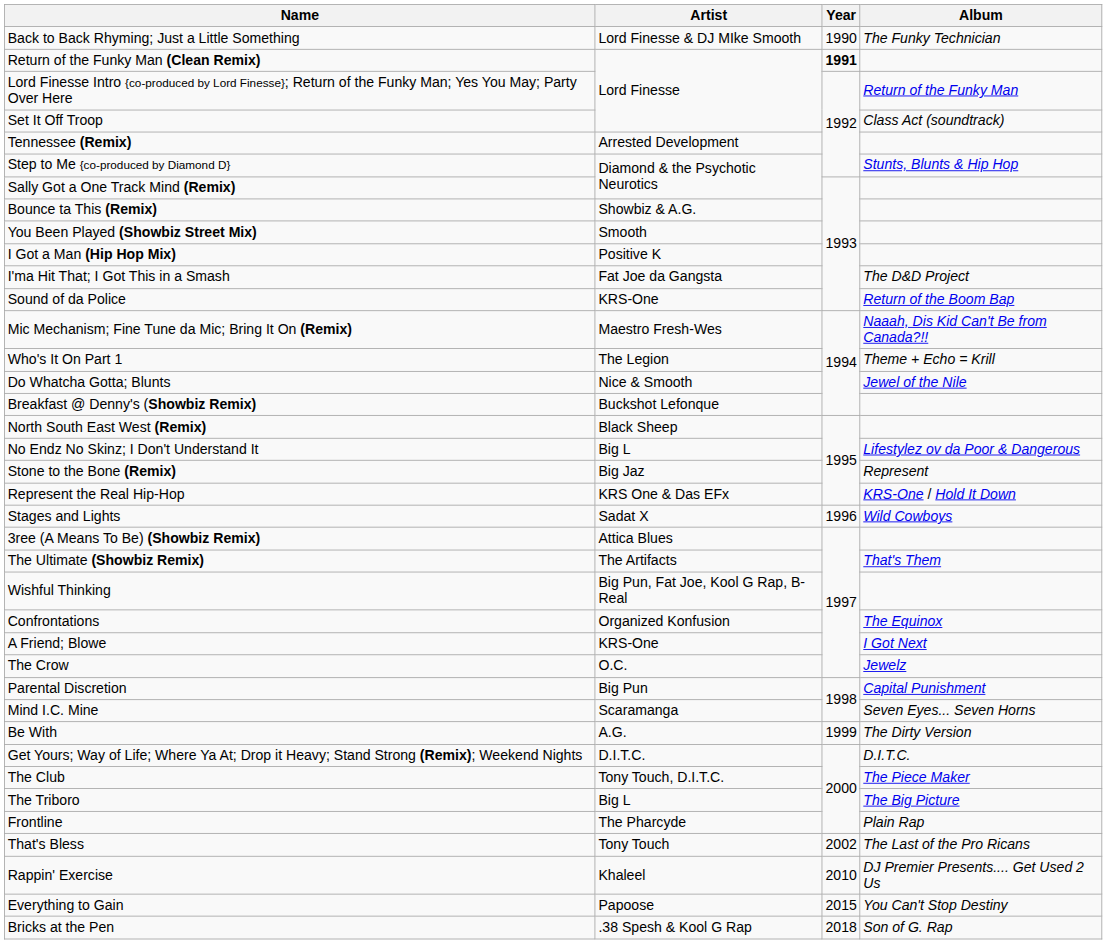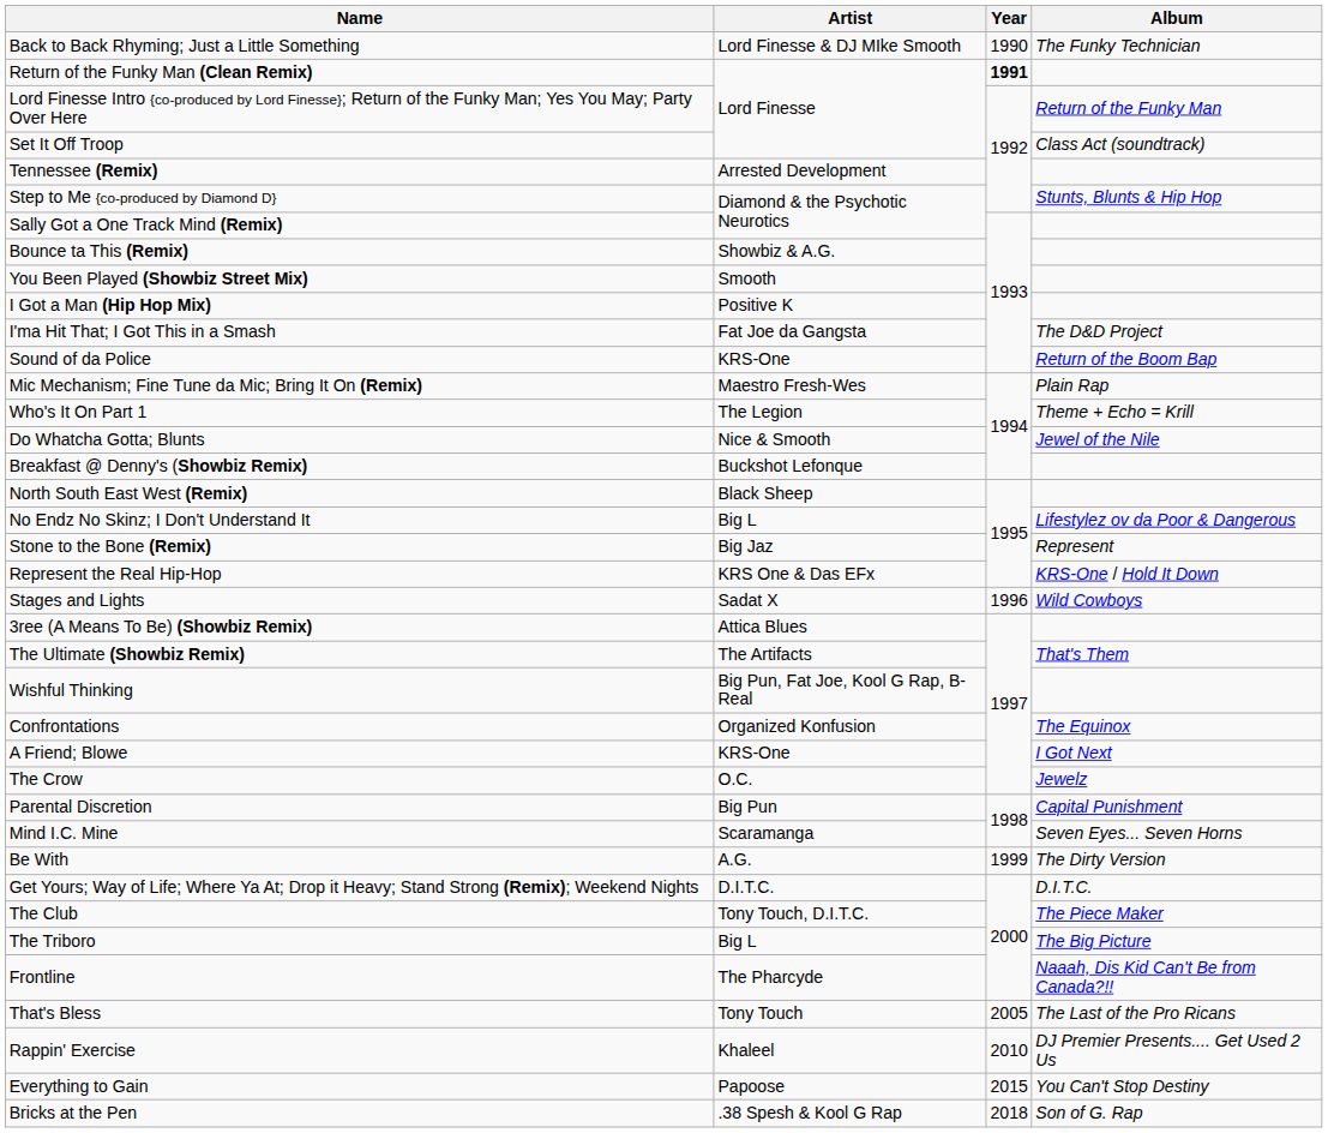 <table class="wikitable">
 <tr>
 <th>Name</th>
 <th>Artist</th>
 <th>Year</th>
 <th>Album</th>
 </tr>
 <tr>
 <td>Back to Back Rhyming; Just a Little Something</td>
 <td>Lord Finesse & DJ MIke Smooth</td>
 <td>1990</td>
 <td><em>The Funky Technician</em></td>
 </tr>
 <tr>
 <td>Return of the Funky Man <strong>(Clean Remix)</strong></td>
 <td rowspan="3">Lord Finesse</td>
 <td><strong>1991</strong></td>
 <td></td>
 </tr>
 <tr>
 <td>Lord Finesse Intro <small>{co-produced by Lord Finesse}</small>; Return of the Funky Man; Yes You May; Party Over Here</td>
 <td rowspan="4">1992</td>
 <td><em><a href='#'>Return of the Funky Man</a></em></td>
 </tr>
 <tr>
 <td>Set It Off Troop</td>
 <td><em>Class Act (soundtrack)</em></td>
 </tr>
 <tr>
 <td>Tennessee <strong>(Remix)</strong></td>
 <td>Arrested Development</td>
 <td></td>
 </tr>
 <tr>
 <td>Step to Me <small>{co-produced by Diamond D}</small></td>
 <td rowspan="2">Diamond & the Psychotic Neurotics</td>
 <td><em><a href='#'>Stunts, Blunts & Hip Hop</a></em></td>
 </tr>
 <tr>
 <td>Sally Got a One Track Mind <strong>(Remix)</strong></td>
 <td rowspan="6">1993</td>
 <td></td>
 </tr>
 <tr>
 <td>Bounce ta This <strong>(Remix)</strong></td>
 <td>Showbiz & A.G.</td>
 <td></td>
 </tr>
 <tr>
 <td>You Been Played <strong>(Showbiz Street Mix)</strong></td>
 <td>Smooth</td>
 <td></td>
 </tr>
 <tr>
 <td>I Got a Man <strong>(Hip Hop Mix)</strong></td>
 <td>Positive K</td>
 <td></td>
 </tr>
 <tr>
 <td>I'ma Hit That; I Got This in a Smash</td>
 <td>Fat Joe da Gangsta</td>
 <td><em>The D&D Project</em></td>
 </tr>
 <tr>
 <td>Sound of da Police</td>
 <td>KRS-One</td>
 <td><em><a href='#'>Return of the Boom Bap</a></em></td>
 </tr>
 <tr>
 <td>Mic Mechanism; Fine Tune da Mic; Bring It On <strong>(Remix)</strong></td>
 <td>Maestro Fresh-Wes</td>
 <td rowspan="4">1994</td>
-<td><em><a href='#'>Naaah, Dis Kid Can't Be from Canada?!!</a></em></td>
+<td><em>Plain Rap</em></td>
 </tr>
 <tr>
 <td>Who's It On Part 1</td>
 <td>The Legion</td>
 <td><em>Theme + Echo = Krill</em></td>
 </tr>
 <tr>
 <td>Do Whatcha Gotta; Blunts</td>
 <td>Nice & Smooth</td>
 <td><em><a href='#'>Jewel of the Nile</a></em></td>
 </tr>
 <tr>
 <td>Breakfast @ Denny's (<strong>Showbiz Remix)</strong></td>
 <td>Buckshot Lefonque</td>
 <td></td>
 </tr>
 <tr>
 <td>North South East West <strong>(Remix)</strong></td>
 <td>Black Sheep</td>
 <td rowspan="4">1995</td>
 <td></td>
 </tr>
 <tr>
 <td>No Endz No Skinz; I Don't Understand It</td>
 <td>Big L</td>
 <td><em><a href='#'>Lifestylez ov da Poor & Dangerous</a></em></td>
 </tr>
 <tr>
 <td>Stone to the Bone <strong>(Remix)</strong></td>
 <td>Big Jaz</td>
 <td><em>Represent</em></td>
 </tr>
 <tr>
 <td>Represent the Real Hip-Hop</td>
 <td>KRS One & Das EFx</td>
 <td><a href='#'><em>KRS-One</em></a> / <a href='#'><em>Hold It Down</em></a></td>
 </tr>
 <tr>
 <td>Stages and Lights</td>
 <td>Sadat X</td>
 <td>1996</td>
 <td><em><a href='#'>Wild Cowboys</a></em></td>
 </tr>
 <tr>
 <td>3ree (A Means To Be) <strong>(Showbiz Remix)</strong></td>
 <td>Attica Blues</td>
 <td rowspan="6">1997</td>
 <td></td>
 </tr>
 <tr>
 <td>The Ultimate <strong>(Showbiz Remix)</strong></td>
 <td>The Artifacts</td>
 <td><em><a href='#'>That's Them</a></em></td>
 </tr>
 <tr>
 <td>Wishful Thinking</td>
 <td>Big Pun, Fat Joe, Kool G Rap, B-Real</td>
 <td></td>
 </tr>
 <tr>
 <td>Confrontations</td>
 <td>Organized Konfusion</td>
 <td><a href='#'><em>The Equinox</em></a></td>
 </tr>
 <tr>
 <td>A Friend; Blowe</td>
 <td>KRS-One</td>
 <td><em><a href='#'>I Got Next</a></em></td>
 </tr>
 <tr>
 <td>The Crow</td>
 <td>O.C.</td>
 <td><em><a href='#'>Jewelz</a></em></td>
 </tr>
 <tr>
 <td>Parental Discretion</td>
 <td>Big Pun</td>
 <td rowspan="2">1998</td>
 <td><a href='#'><em>Capital Punishment</em></a></td>
 </tr>
 <tr>
 <td>Mind I.C. Mine</td>
 <td>Scaramanga</td>
 <td><em>Seven Eyes... Seven Horns</em></td>
 </tr>
 <tr>
 <td>Be With</td>
 <td>A.G.</td>
 <td>1999</td>
 <td><em>The Dirty Version</em></td>
 </tr>
 <tr>
 <td>Get Yours; Way of Life; Where Ya At; Drop it Heavy; Stand Strong <strong>(Remix)</strong>; Weekend Nights</td>
 <td>D.I.T.C.</td>
 <td rowspan="4">2000</td>
 <td><em>D.I.T.C.</em></td>
 </tr>
 <tr>
 <td>The Club</td>
 <td>Tony Touch, D.I.T.C.</td>
 <td><em><a href='#'>The Piece Maker</a></em></td>
 </tr>
 <tr>
 <td>The Triboro</td>
 <td>Big L</td>
 <td><a href='#'><em>The Big Picture</em></a></td>
 </tr>
 <tr>
 <td>Frontline</td>
 <td>The Pharcyde</td>
-<td><em>Plain Rap</em></td>
+<td><em><a href='#'>Naaah, Dis Kid Can't Be from Canada?!!</a></em></td>
 </tr>
 <tr>
 <td>That's Bless</td>
 <td>Tony Touch</td>
-<td>2002</td>
+<td>2005</td>
 <td><em>The Last of the Pro Ricans</em></td>
 </tr>
 <tr>
 <td>Rappin' Exercise</td>
 <td>Khaleel</td>
 <td>2010</td>
 <td><em>DJ Premier Presents.... Get Used 2 Us</em></td>
 </tr>
 <tr>
 <td>Everything to Gain</td>
 <td>Papoose</td>
 <td>2015</td>
 <td><em>You Can't Stop Destiny</em></td>
 </tr>
 <tr>
 <td>Bricks at the Pen</td>
 <td>.38 Spesh & Kool G Rap</td>
 <td>2018</td>
 <td><em>Son of G. Rap</em></td>
 </tr>
 </table>
